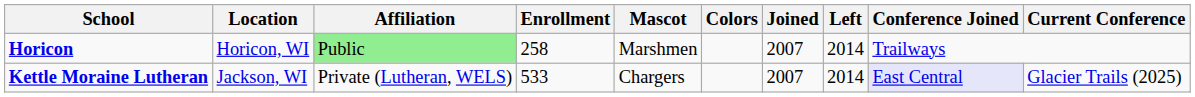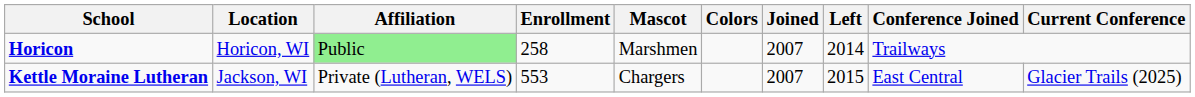 <table class="wikitable sortable">
 <tr>
 <th>School</th>
 <th>Location</th>
 <th>Affiliation</th>
 <th>Enrollment</th>
 <th>Mascot</th>
 <th>Colors</th>
 <th>Joined</th>
 <th>Left</th>
 <th>Conference Joined</th>
 <th>Current Conference</th>
 </tr>
 <tr>
 <td><a href='#'><strong>Horicon</strong></a></td>
 <td><a href='#'>Horicon, WI</a></td>
 <td style="background: lightgreen;">Public</td>
 <td>258</td>
 <td>Marshmen</td>
 <td> </td>
 <td>2007</td>
 <td>2014</td>
 <td colspan="2"><a href='#'>Trailways</a></td>
 </tr>
 <tr>
 <td><a href='#'><strong>Kettle Moraine Lutheran</strong></a></td>
 <td><a href='#'>Jackson, WI</a></td>
 <td>Private (<a href='#'>Lutheran</a>, <a href='#'>WELS</a>)</td>
-<td>533</td>
+<td>553</td>
 <td>Chargers</td>
 <td> </td>
 <td>2007</td>
-<td>2014</td>
-<td style="background: lavender;"><a href='#'>East Central</a></td>
+<td>2015</td>
+<td><a href='#'>East Central</a></td>
 <td><a href='#'>Glacier Trails</a> (2025)</td>
 </tr>
 </table>
